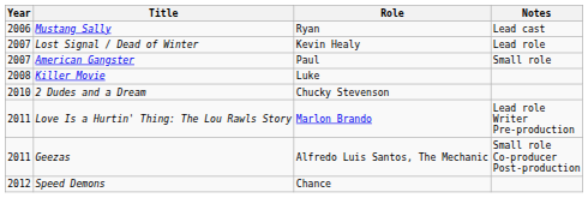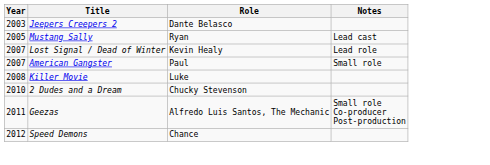 <table class="wikitable sortable">
 <tr>
 <th>Year</th>
 <th>Title</th>
 <th>Role</th>
 <th class="unsortable">Notes</th>
 </tr>
 <tr>
-<td>2006</td>
+<td>2003</td>
+<td><em><a href='#'>Jeepers Creepers 2</a></em></td>
+<td>Dante Belasco</td>
+<td></td>
+</tr>
+<tr>
+<td>2005</td>
 <td><em><a href='#'>Mustang Sally</a></em></td>
 <td>Ryan</td>
 <td>Lead cast</td>
 </tr>
 <tr>
 <td>2007</td>
 <td><em>Lost Signal / Dead of Winter</em></td>
 <td>Kevin Healy</td>
 <td>Lead role</td>
 </tr>
 <tr>
 <td>2007</td>
 <td><em><a href='#'>American Gangster</a></em></td>
 <td>Paul</td>
 <td>Small role</td>
 </tr>
 <tr>
 <td>2008</td>
 <td><em><a href='#'>Killer Movie</a></em></td>
 <td>Luke</td>
 <td></td>
 </tr>
 <tr>
 <td>2010</td>
 <td><em>2 Dudes and a Dream</em></td>
 <td>Chucky Stevenson</td>
 <td></td>
 </tr>
 <tr>
 <td>2011</td>
-<td><em>Love Is a Hurtin' Thing: The Lou Rawls Story</em></td>
-<td><a href='#'>Marlon Brando</a></td>
-<td>Lead role<br>Writer<br>Pre-production</td>
-</tr>
-<tr>
-<td>2011</td>
 <td><em>Geezas</em></td>
 <td>Alfredo Luis Santos, The Mechanic</td>
 <td>Small role<br>Co-producer<br>Post-production</td>
 </tr>
 <tr>
 <td>2012</td>
 <td><em>Speed Demons</em></td>
 <td>Chance</td>
 <td></td>
 </tr>
 </table>
